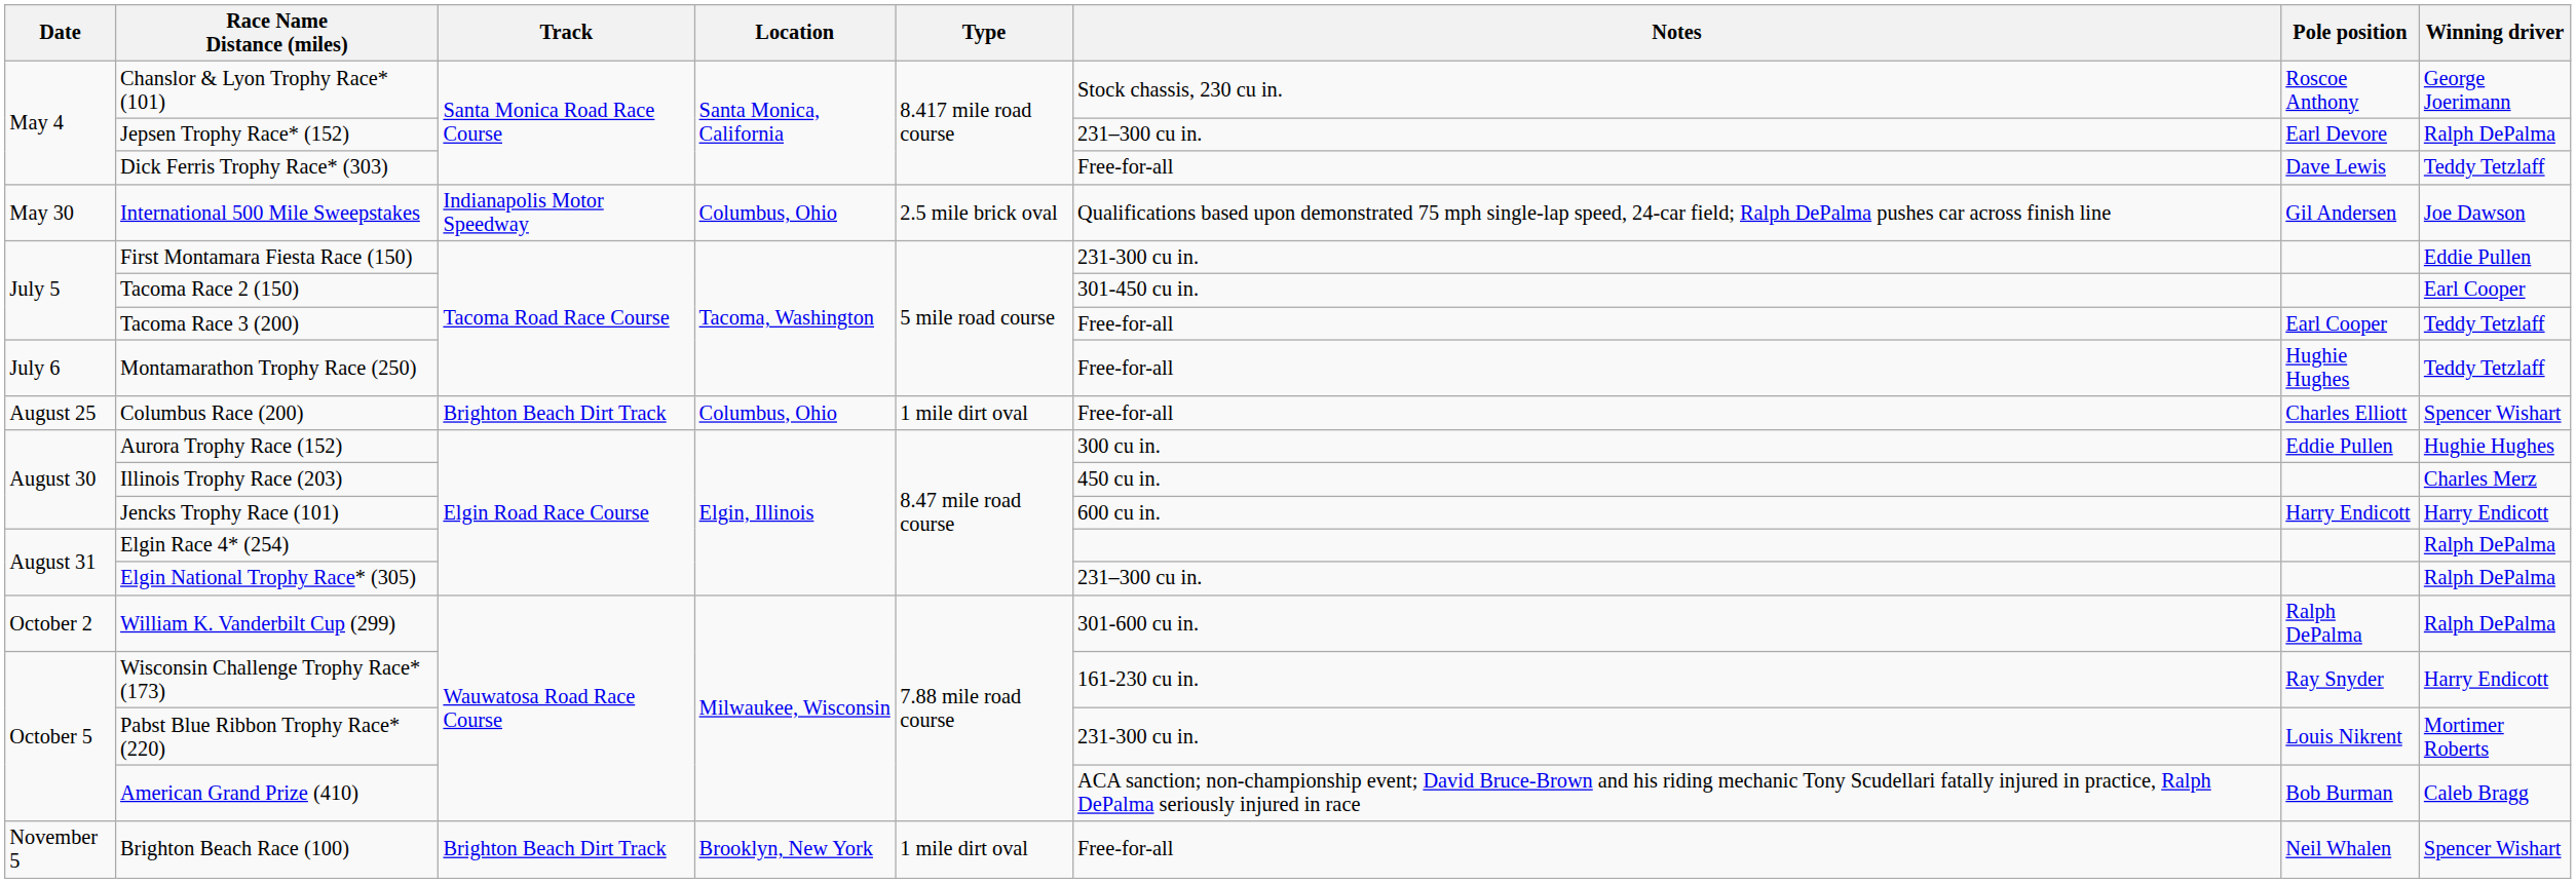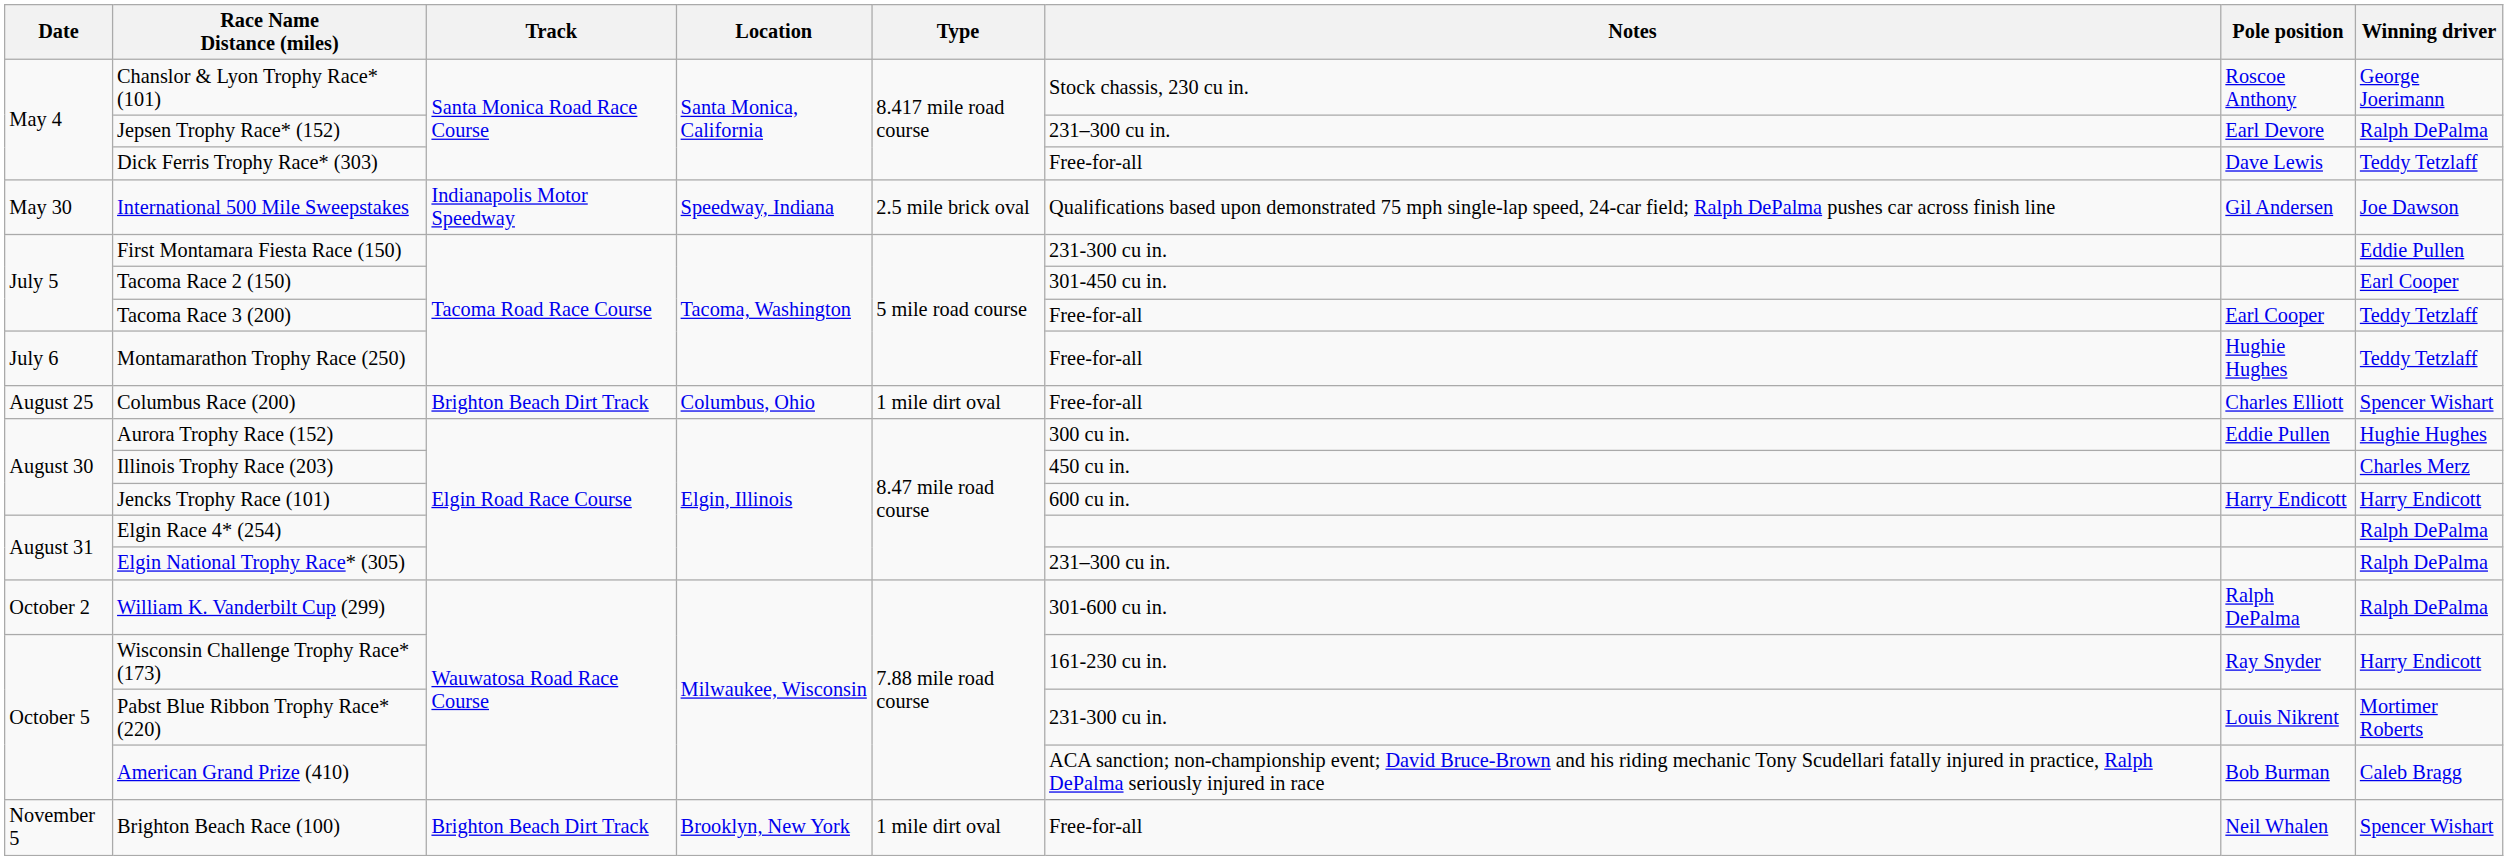 <table class="wikitable">
 <tr>
 <th>Date</th>
 <th>Race Name<br>Distance (miles)</th>
 <th>Track</th>
 <th>Location</th>
 <th>Type</th>
 <th>Notes</th>
 <th>Pole position</th>
 <th>Winning driver</th>
 </tr>
 <tr>
 <td rowspan=3>May 4</td>
 <td>Chanslor & Lyon Trophy Race* (101)</td>
 <td rowspan=3><a href='#'>Santa Monica Road Race Course</a></td>
 <td rowspan=3><a href='#'>Santa Monica, California</a></td>
 <td rowspan=3>8.417 mile road course</td>
 <td>Stock chassis, 230 cu in.</td>
 <td><a href='#'>Roscoe Anthony</a></td>
 <td><a href='#'>George Joerimann</a></td>
 </tr>
 <tr>
 <td>Jepsen Trophy Race* (152)</td>
 <td>231–300 cu in.</td>
 <td><a href='#'>Earl Devore</a></td>
 <td><a href='#'>Ralph DePalma</a></td>
 </tr>
 <tr>
 <td>Dick Ferris Trophy Race* (303)</td>
 <td>Free-for-all</td>
 <td><a href='#'>Dave Lewis</a></td>
 <td><a href='#'>Teddy Tetzlaff</a></td>
 </tr>
 <tr>
 <td>May 30</td>
 <td><a href='#'>International 500 Mile Sweepstakes</a></td>
 <td><a href='#'>Indianapolis Motor Speedway</a></td>
-<td><a href='#'>Columbus, Ohio</a></td>
+<td><a href='#'>Speedway, Indiana</a></td>
 <td>2.5 mile brick oval</td>
 <td>Qualifications based upon demonstrated 75 mph single-lap speed, 24-car field; <a href='#'>Ralph DePalma</a> pushes car across finish line</td>
 <td><a href='#'>Gil Andersen</a></td>
 <td><a href='#'>Joe Dawson</a></td>
 </tr>
 <tr>
 <td rowspan=3>July 5</td>
 <td>First Montamara Fiesta Race (150)</td>
 <td rowspan=4><a href='#'>Tacoma Road Race Course</a></td>
 <td rowspan=4><a href='#'>Tacoma, Washington</a></td>
 <td rowspan=4>5 mile road course</td>
 <td>231-300 cu in.</td>
 <td></td>
 <td><a href='#'>Eddie Pullen</a></td>
 </tr>
 <tr>
 <td>Tacoma Race 2 (150)</td>
 <td>301-450 cu in.</td>
 <td></td>
 <td><a href='#'>Earl Cooper</a></td>
 </tr>
 <tr>
 <td>Tacoma Race 3 (200)</td>
 <td>Free-for-all</td>
 <td><a href='#'>Earl Cooper</a></td>
 <td><a href='#'>Teddy Tetzlaff</a></td>
 </tr>
 <tr>
 <td>July 6</td>
 <td>Montamarathon Trophy Race (250)</td>
 <td>Free-for-all</td>
 <td><a href='#'>Hughie Hughes</a></td>
 <td><a href='#'>Teddy Tetzlaff</a></td>
 </tr>
 <tr>
 <td>August 25</td>
 <td>Columbus Race (200)</td>
 <td><a href='#'>Brighton Beach Dirt Track</a></td>
 <td><a href='#'>Columbus, Ohio</a></td>
 <td>1 mile dirt oval</td>
 <td>Free-for-all</td>
 <td><a href='#'>Charles Elliott</a></td>
 <td><a href='#'>Spencer Wishart</a></td>
 </tr>
 <tr>
 <td rowspan=3>August 30</td>
 <td>Aurora Trophy Race (152)</td>
 <td rowspan=5><a href='#'>Elgin Road Race Course</a></td>
 <td rowspan=5><a href='#'>Elgin, Illinois</a></td>
 <td rowspan=5>8.47 mile road course</td>
 <td>300 cu in.</td>
 <td><a href='#'>Eddie Pullen</a></td>
 <td><a href='#'>Hughie Hughes</a></td>
 </tr>
 <tr>
 <td>Illinois Trophy Race (203)</td>
 <td>450 cu in.</td>
 <td></td>
 <td><a href='#'>Charles Merz</a></td>
 </tr>
 <tr>
 <td>Jencks Trophy Race (101)</td>
 <td>600 cu in.</td>
 <td><a href='#'>Harry Endicott</a></td>
 <td><a href='#'>Harry Endicott</a></td>
 </tr>
 <tr>
 <td rowspan=2>August 31</td>
 <td>Elgin Race 4* (254)</td>
 <td></td>
 <td></td>
 <td><a href='#'>Ralph DePalma</a></td>
 </tr>
 <tr>
 <td><a href='#'>Elgin National Trophy Race</a>* (305)</td>
 <td>231–300 cu in.</td>
 <td></td>
 <td><a href='#'>Ralph DePalma</a></td>
 </tr>
 <tr>
 <td>October 2</td>
 <td><a href='#'>William K. Vanderbilt Cup</a> (299)</td>
 <td rowspan=4><a href='#'>Wauwatosa Road Race Course</a></td>
 <td rowspan=4><a href='#'>Milwaukee, Wisconsin</a></td>
 <td rowspan=4>7.88 mile road course</td>
 <td>301-600 cu in.</td>
 <td><a href='#'>Ralph DePalma</a></td>
 <td><a href='#'>Ralph DePalma</a></td>
 </tr>
 <tr>
 <td rowspan=3>October 5</td>
 <td>Wisconsin Challenge Trophy Race* (173)</td>
 <td>161-230 cu in.</td>
 <td><a href='#'>Ray Snyder</a></td>
 <td><a href='#'>Harry Endicott</a></td>
 </tr>
 <tr>
 <td>Pabst Blue Ribbon Trophy Race* (220)</td>
 <td>231-300 cu in.</td>
 <td><a href='#'>Louis Nikrent</a></td>
 <td><a href='#'>Mortimer Roberts</a></td>
 </tr>
 <tr>
 <td><a href='#'>American Grand Prize</a>  (410)</td>
 <td>ACA sanction; non-championship event; <a href='#'>David Bruce-Brown</a> and his riding mechanic Tony Scudellari fatally injured in practice, <a href='#'>Ralph DePalma</a> seriously injured in race</td>
 <td><a href='#'>Bob Burman</a></td>
 <td><a href='#'>Caleb Bragg</a></td>
 </tr>
 <tr>
 <td>November 5</td>
 <td>Brighton Beach Race (100)</td>
 <td><a href='#'>Brighton Beach Dirt Track</a></td>
 <td><a href='#'>Brooklyn, New York</a></td>
 <td>1 mile dirt oval</td>
 <td>Free-for-all</td>
 <td><a href='#'>Neil Whalen</a></td>
 <td><a href='#'>Spencer Wishart</a></td>
 </tr>
 </table>
